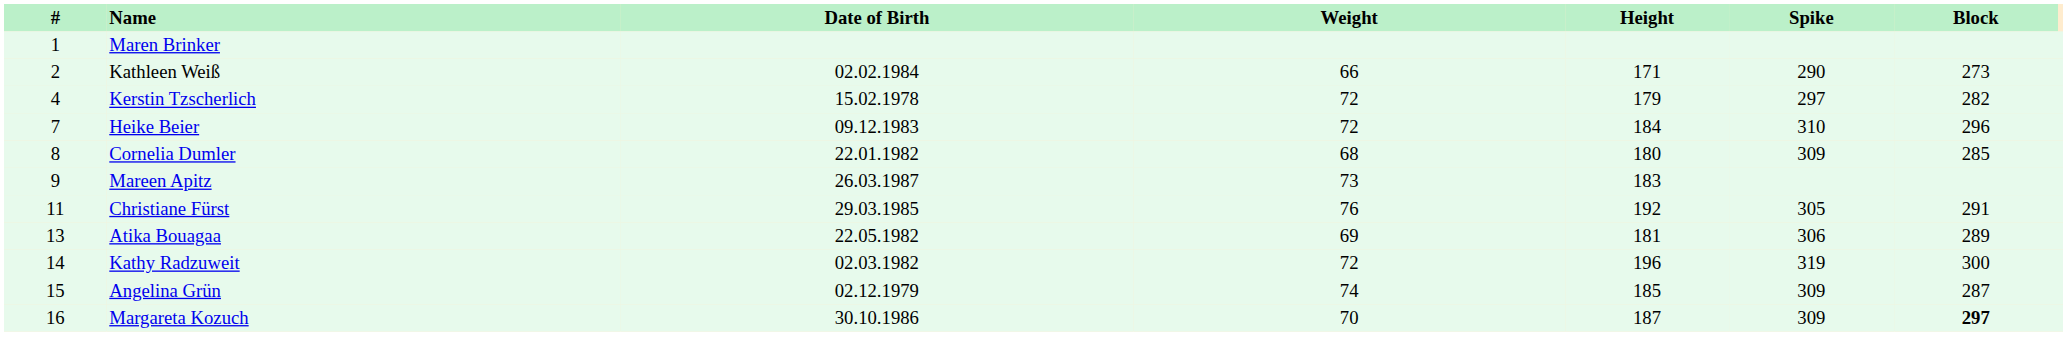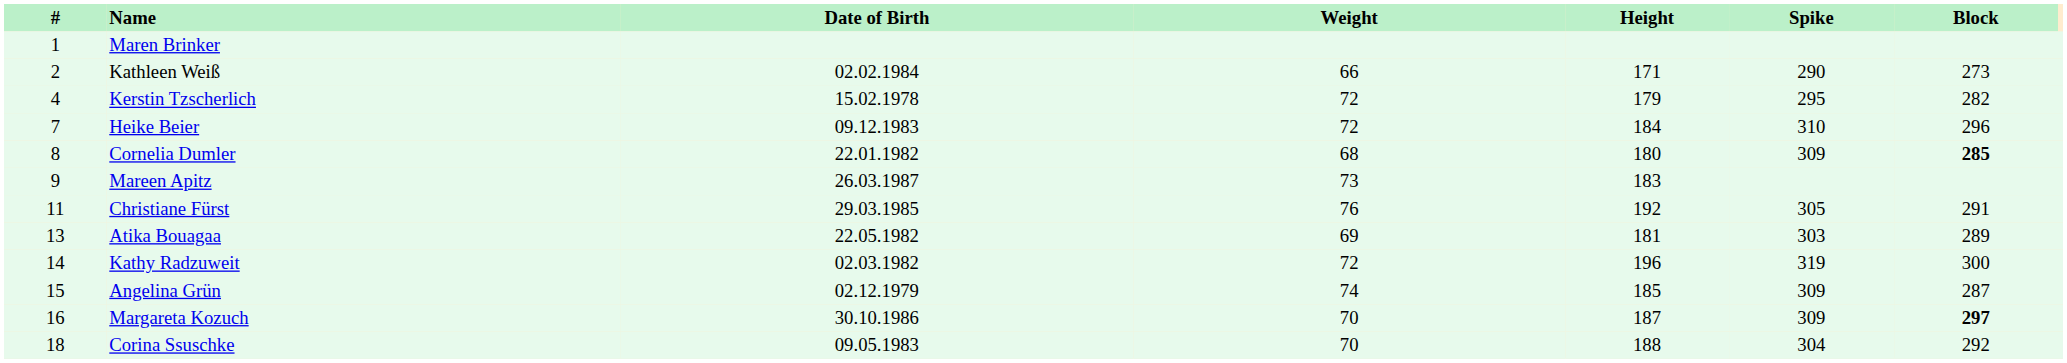 <table border=0 cellpadding=2 cellspacing=0  |- bgcolor=#FFECCE style="text-align:center; font-size:90%;" width=100%>
 <tr bgcolor=#BBF0C9>
 <th width=5%>#</th>
 <th width=25% align=left>Name</th>
 <th width=25%>Date of Birth</th>
 <th width=21%>Weight</th>
 <th width=8%>Height</th>
 <th width=8%>Spike</th>
 <th width=8%>Block</th>
 </tr>
 <tr bgcolor=#E7FAEC>
 <td>1</td>
 <td align=left><a href='#'>Maren Brinker</a></td>
 <td></td>
 <td></td>
 <td></td>
 <td></td>
 <td></td>
 <td></td>
 </tr>
 <tr bgcolor=#E7FAEC>
 <td>2</td>
 <td align=left>Kathleen Weiß</td>
 <td>02.02.1984</td>
 <td>66</td>
 <td>171</td>
 <td>290</td>
 <td>273</td>
 <td></td>
 </tr>
 <tr bgcolor=#E7FAEC>
 <td>4</td>
 <td align=left><a href='#'>Kerstin Tzscherlich</a></td>
 <td>15.02.1978</td>
 <td>72</td>
 <td>179</td>
-<td>297</td>
+<td>295</td>
 <td>282</td>
 <td></td>
 </tr>
 <tr bgcolor=#E7FAEC>
 <td>7</td>
 <td align=left><a href='#'>Heike Beier</a></td>
 <td>09.12.1983</td>
 <td>72</td>
 <td>184</td>
 <td>310</td>
 <td>296</td>
 <td></td>
 </tr>
 <tr bgcolor=#E7FAEC>
 <td>8</td>
 <td align=left><a href='#'>Cornelia Dumler</a></td>
 <td>22.01.1982</td>
 <td>68</td>
 <td>180</td>
 <td>309</td>
-<td>285</td>
+<td><strong>285</strong></td>
 <td></td>
 </tr>
 <tr bgcolor=#E7FAEC>
 <td>9</td>
 <td align=left><a href='#'>Mareen Apitz</a></td>
 <td>26.03.1987</td>
 <td>73</td>
 <td>183</td>
 <td></td>
 <td></td>
 <td></td>
 </tr>
 <tr bgcolor=#E7FAEC>
 <td>11</td>
 <td align=left><a href='#'>Christiane Fürst</a></td>
 <td>29.03.1985</td>
 <td>76</td>
 <td>192</td>
 <td>305</td>
 <td>291</td>
 <td></td>
 </tr>
 <tr bgcolor=#E7FAEC>
 <td>13</td>
 <td align=left><a href='#'>Atika Bouagaa</a></td>
 <td>22.05.1982</td>
 <td>69</td>
 <td>181</td>
-<td>306</td>
+<td>303</td>
 <td>289</td>
 <td></td>
 </tr>
 <tr bgcolor=#E7FAEC>
 <td>14</td>
 <td align=left><a href='#'>Kathy Radzuweit</a></td>
 <td>02.03.1982</td>
 <td>72</td>
 <td>196</td>
 <td>319</td>
 <td>300</td>
 <td></td>
 </tr>
 <tr bgcolor=#E7FAEC>
 <td>15</td>
 <td align=left><a href='#'>Angelina Grün</a></td>
 <td>02.12.1979</td>
 <td>74</td>
 <td>185</td>
 <td>309</td>
 <td>287</td>
 <td></td>
 </tr>
 <tr bgcolor=#E7FAEC>
 <td>16</td>
 <td align=left><a href='#'>Margareta Kozuch</a></td>
 <td>30.10.1986</td>
 <td>70</td>
 <td>187</td>
 <td>309</td>
 <td><strong>297</strong></td>
 <td></td>
 </tr>
+<tr bgcolor=#E7FAEC>
+<td>18</td>
+<td align=left><a href='#'>Corina Ssuschke</a></td>
+<td>09.05.1983</td>
+<td>70</td>
+<td>188</td>
+<td>304</td>
+<td>292</td>
+<td></td>
+</tr>
 </table>
